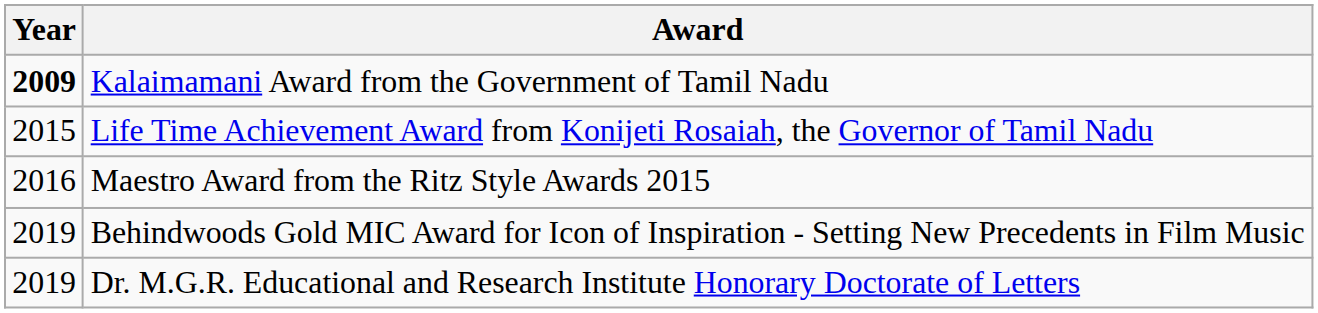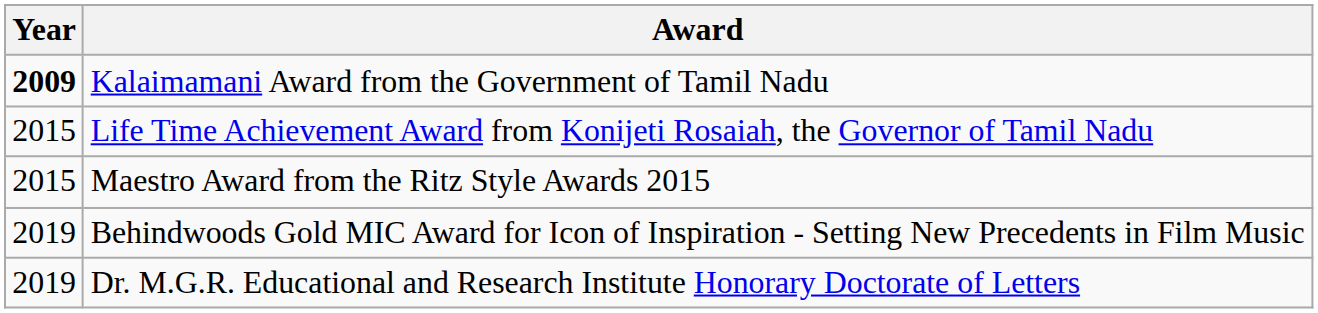 <table class="wikitable">
 <tr>
 <th>Year</th>
 <th>Award</th>
 </tr>
 <tr>
 <td><strong>2009</strong></td>
 <td><a href='#'>Kalaimamani</a> Award from the Government of Tamil Nadu</td>
 </tr>
 <tr>
 <td>2015</td>
 <td><a href='#'>Life Time Achievement Award</a> from <a href='#'>Konijeti Rosaiah</a>, the <a href='#'>Governor of Tamil Nadu</a></td>
 </tr>
 <tr>
-<td>2016</td>
+<td>2015</td>
 <td>Maestro Award from the Ritz Style Awards 2015</td>
 </tr>
 <tr>
 <td>2019</td>
 <td>Behindwoods Gold MIC Award for Icon of Inspiration - Setting New Precedents in Film Music</td>
 </tr>
 <tr>
 <td>2019</td>
 <td>Dr. M.G.R. Educational and Research Institute <a href='#'>Honorary Doctorate of Letters</a></td>
 </tr>
 </table>
